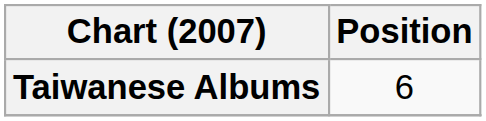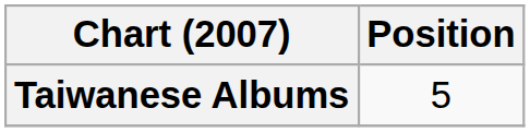 <table class="wikitable plainrowheaders">
 <tr>
 <th>Chart (2007)</th>
 <th>Position</th>
 </tr>
 <tr>
 <th scope="row">Taiwanese Albums</th>
-<td style="text-align:center;">6</td>
+<td style="text-align:center;">5</td>
 </tr>
 <tr>
 </tr>
 </table>
